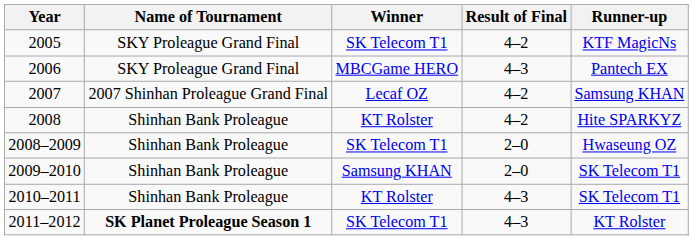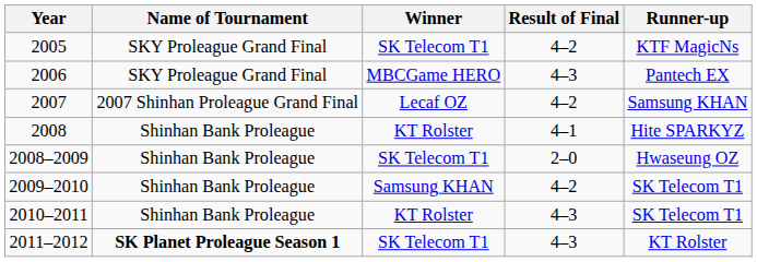 <table class="wikitable" style="text-align:center">
 <tr>
 <th>Year</th>
 <th>Name of Tournament</th>
 <th>Winner</th>
 <th>Result of Final</th>
 <th>Runner-up</th>
 </tr>
 <tr>
 <td>2005</td>
 <td>SKY Proleague Grand Final</td>
 <td><a href='#'>SK Telecom T1</a></td>
 <td>4–2</td>
 <td><a href='#'>KTF MagicNs</a></td>
 </tr>
 <tr>
 <td>2006</td>
 <td>SKY Proleague Grand Final</td>
 <td><a href='#'>MBCGame HERO</a></td>
 <td>4–3</td>
 <td><a href='#'>Pantech EX</a></td>
 </tr>
 <tr>
 <td>2007</td>
 <td>2007 Shinhan Proleague Grand Final</td>
 <td><a href='#'>Lecaf OZ</a></td>
 <td>4–2</td>
 <td><a href='#'>Samsung KHAN</a></td>
 </tr>
 <tr>
 <td>2008</td>
 <td>Shinhan Bank Proleague</td>
 <td><a href='#'>KT Rolster</a></td>
-<td>4–2</td>
+<td>4–1</td>
 <td><a href='#'>Hite SPARKYZ</a></td>
 </tr>
 <tr>
 <td>2008–2009</td>
 <td>Shinhan Bank Proleague</td>
 <td><a href='#'>SK Telecom T1</a></td>
 <td>2–0</td>
 <td><a href='#'>Hwaseung OZ</a></td>
 </tr>
 <tr>
 <td>2009–2010</td>
 <td>Shinhan Bank Proleague</td>
 <td><a href='#'>Samsung KHAN</a></td>
-<td>2–0</td>
+<td>4–2</td>
 <td><a href='#'>SK Telecom T1</a></td>
 </tr>
 <tr>
 <td>2010–2011</td>
 <td>Shinhan Bank Proleague</td>
 <td><a href='#'>KT Rolster</a></td>
 <td>4–3</td>
 <td><a href='#'>SK Telecom T1</a></td>
 </tr>
 <tr>
 <td>2011–2012</td>
 <td><strong>SK Planet Proleague Season 1</strong></td>
 <td><a href='#'>SK Telecom T1</a></td>
 <td>4–3</td>
 <td><a href='#'>KT Rolster</a></td>
 </tr>
 </table>
